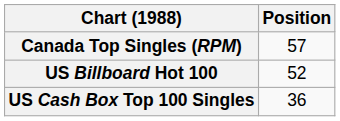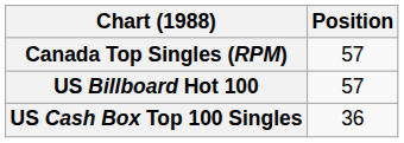 <table class="wikitable sortable plainrowheaders" style="text-align:center">
 <tr>
 <th scope="col">Chart (1988)</th>
 <th scope="col">Position</th>
 </tr>
 <tr>
 <th scope="row">Canada Top Singles (<em>RPM</em>)</th>
 <td>57</td>
 </tr>
 <tr>
 <th scope="row">US <em>Billboard</em> Hot 100</th>
-<td>52</td>
+<td>57</td>
 </tr>
 <tr>
 <th scope="row">US <em>Cash Box</em> Top 100 Singles</th>
 <td>36</td>
 </tr>
 </table>
